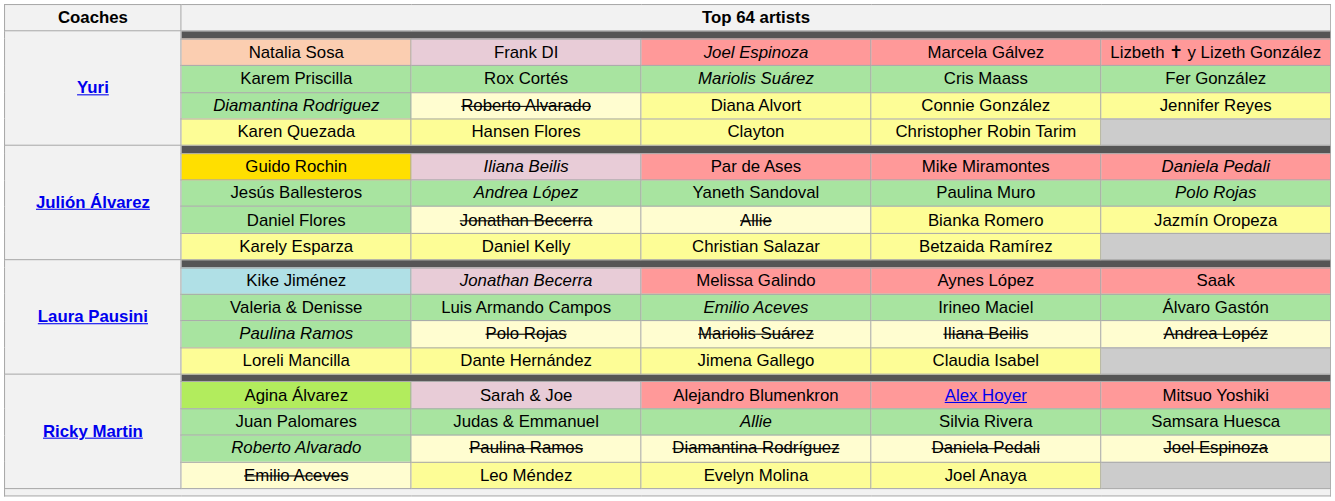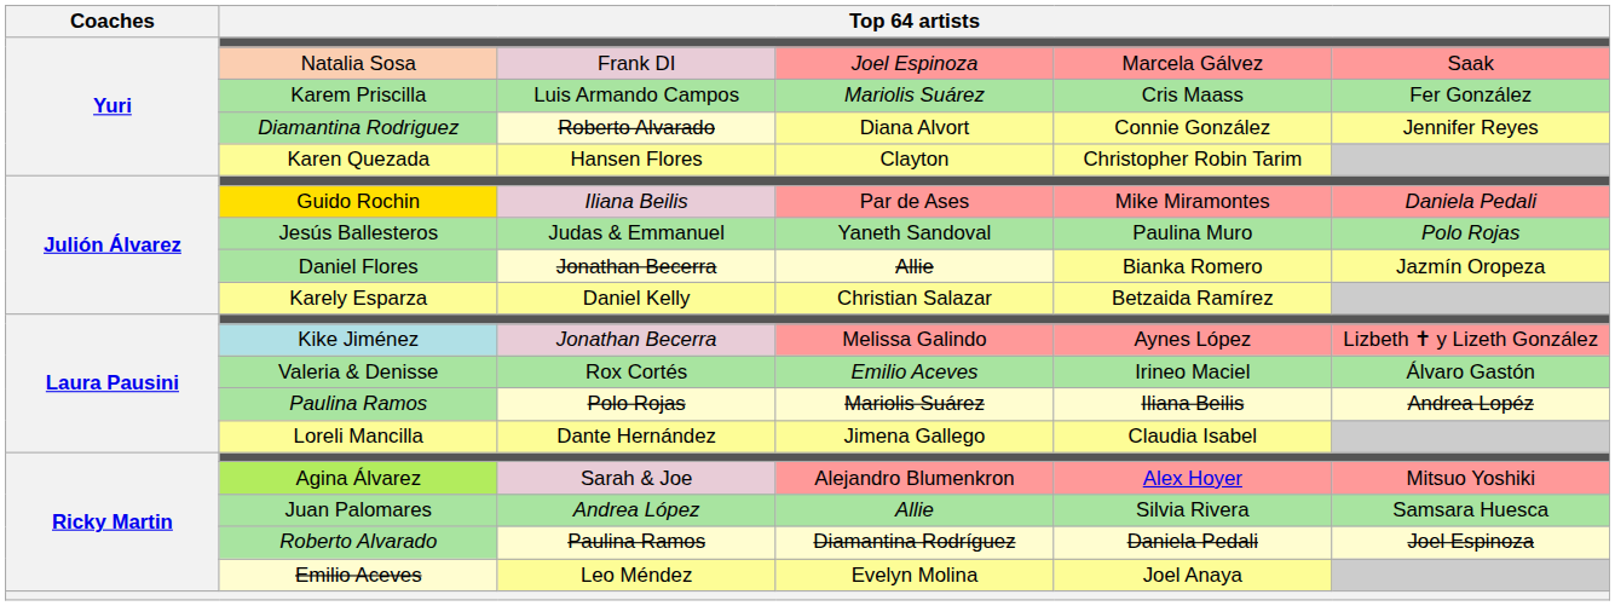 <table class="wikitable" style="text-align:center; line-height:18px; width:100%">
 <tr>
 <th scope="col" style="width:10%">Coaches</th>
 <th scope="col" style="width:90%" colspan="6">Top 64 artists</th>
 </tr>
 <tr>
 <th rowspan="5"><a href='#'>Yuri</a></th>
 <td colspan="5" style="background:#555"></td>
 </tr>
 <tr>
 <td style="background:#FBCEB1">Natalia Sosa</td>
 <td style="background:#E8CCD7">Frank DI</td>
 <td style="background:#FF9999"><em>Joel Espinoza</em></td>
 <td style="background:#FF9999">Marcela Gálvez</td>
-<td style="background:#FF9999">Lizbeth ✝ y Lizeth González</td>
+<td style="background:#FF9999">Saak</td>
 </tr>
 <tr>
 <td style="background:#A8E4A0">Karem Priscilla</td>
-<td style="background:#A8E4A0">Rox Cortés</td>
+<td style="background:#A8E4A0">Luis Armando Campos</td>
 <td style="background:#A8E4A0"><em>Mariolis Suárez</em></td>
 <td style="background:#A8E4A0">Cris Maass</td>
 <td style="background:#A8E4A0">Fer González</td>
 </tr>
 <tr>
 <td style="background:#A8E4A0"><em>Diamantina Rodriguez</em></td>
 <td style="background:#FFFDD0"><s>Roberto Alvarado</s></td>
 <td style="background:#FDFD96">Diana Alvort</td>
 <td style="background:#FDFD96">Connie González</td>
 <td style="background:#FDFD96">Jennifer Reyes</td>
 </tr>
 <tr>
 <td style="background:#FDFD96">Karen Quezada</td>
 <td style="background:#FDFD96">Hansen Flores</td>
 <td style="background:#FDFD96">Clayton</td>
 <td style="background:#FDFD96">Christopher Robin Tarim</td>
 <td colspan="4" style="background:#ccc"></td>
 </tr>
 <tr>
 <th rowspan="5"><a href='#'>Julión Álvarez</a></th>
 <td colspan="5" style="background:#555"></td>
 </tr>
 <tr>
 <td style="background:#FFDF00">Guido Rochin</td>
 <td style="background:#E8CCD7"><em>Iliana Beilis</em></td>
 <td style="background:#FF9999">Par de Ases</td>
 <td style="background:#FF9999">Mike Miramontes</td>
 <td style="background:#FF9999"><em>Daniela Pedali</em></td>
 </tr>
 <tr>
 <td style="background:#A8E4A0">Jesús Ballesteros</td>
-<td style="background:#A8E4A0"><em>Andrea López</em></td>
+<td style="background:#A8E4A0">Judas & Emmanuel</td>
 <td style="background:#A8E4A0">Yaneth Sandoval</td>
 <td style="background:#A8E4A0">Paulina Muro</td>
 <td style="background:#A8E4A0"><em>Polo Rojas</em></td>
 </tr>
 <tr>
 <td style="background:#A8E4A0">Daniel Flores</td>
 <td style="background:#FFFDD0"><s>Jonathan Becerra</s></td>
 <td style="background:#FFFDD0"><s>Allie</s></td>
 <td style="background:#FDFD96">Bianka Romero</td>
 <td style="background:#FDFD96">Jazmín Oropeza</td>
 </tr>
 <tr>
 <td style="background:#FDFD96">Karely Esparza</td>
 <td style="background:#FDFD96">Daniel Kelly</td>
 <td style="background:#FDFD96">Christian Salazar</td>
 <td style="background:#FDFD96">Betzaida Ramírez</td>
 <td colspan="4" style="background:#ccc"></td>
 </tr>
 <tr>
 <th rowspan="5"><a href='#'>Laura Pausini</a></th>
 <td colspan="5" style="background:#555"></td>
 </tr>
 <tr>
 <td style="background:#B0E0E6">Kike Jiménez</td>
 <td style="background:#E8CCD7"><em>Jonathan Becerra</em></td>
 <td style="background:#FF9999">Melissa Galindo</td>
 <td style="background:#FF9999">Aynes López</td>
-<td style="background:#FF9999">Saak</td>
+<td style="background:#FF9999">Lizbeth ✝ y Lizeth González</td>
 </tr>
 <tr>
 <td style="background:#A8E4A0">Valeria & Denisse</td>
-<td style="background:#A8E4A0">Luis Armando Campos</td>
+<td style="background:#A8E4A0">Rox Cortés</td>
 <td style="background:#A8E4A0"><em>Emilio Aceves</em></td>
 <td style="background:#A8E4A0">Irineo Maciel</td>
 <td style="background:#A8E4A0">Álvaro Gastón</td>
 </tr>
 <tr>
 <td style="background:#A8E4A0"><em>Paulina Ramos</em></td>
 <td style="background:#FFFDD0"><s>Polo Rojas</s></td>
 <td style="background:#FFFDD0"><s>Mariolis Suárez</s></td>
 <td style="background:#FFFDD0"><s>Iliana Beilis</s></td>
 <td style="background:#FFFDD0"><s> Andrea Lopéz</s></td>
 </tr>
 <tr>
 <td style="background:#FDFD96">Loreli Mancilla</td>
 <td style="background:#FDFD96">Dante Hernández</td>
 <td style="background:#FDFD96">Jimena Gallego</td>
 <td style="background:#FDFD96">Claudia Isabel</td>
 <td colspan="4" style="background:#ccc"></td>
 </tr>
 <tr>
 <th rowspan="5"><a href='#'>Ricky Martin</a></th>
 <td colspan="5" style="background:#555"></td>
 </tr>
 <tr>
 <td style="width:13%; background:#B2EC5D">Agina Álvarez</td>
 <td style="width:13%; background:#E8CCD7">Sarah & Joe</td>
 <td style="width:13%; background:#FF9999">Alejandro Blumenkron</td>
 <td style="width:13%; background:#FF9999"><a href='#'>Alex Hoyer</a></td>
 <td style="width:13%; background:#FF9999">Mitsuo Yoshiki</td>
 </tr>
 <tr>
 <td style="background:#A8E4A0">Juan Palomares</td>
-<td style="background:#A8E4A0">Judas & Emmanuel</td>
+<td style="background:#A8E4A0"><em>Andrea López</em></td>
 <td style="background:#A8E4A0"><em>Allie</em></td>
 <td style="background:#A8E4A0">Silvia Rivera</td>
 <td style="background:#A8E4A0">Samsara Huesca</td>
 </tr>
 <tr>
 <td style="background:#A8E4A0"><em>Roberto Alvarado</em></td>
 <td style="background:#FFFDD0"><s>Paulina Ramos</s></td>
 <td style="background:#FFFDD0"><s>Diamantina Rodríguez</s></td>
 <td style="background:#FFFDD0"><s>Daniela Pedali</s></td>
 <td style="background:#FFFDD0"><s>Joel Espinoza</s></td>
 </tr>
 <tr>
 <td style="background:#FFFDD0"><s>Emilio Aceves</s></td>
 <td style="background:#FDFD96">Leo Méndez</td>
 <td style="background:#FDFD96">Evelyn Molina</td>
 <td style="background:#FDFD96">Joel Anaya</td>
 <td colspan="4" style="background:#ccc"></td>
 </tr>
 <tr>
 <th style="font-size:95%" colspan="7"></th>
 </tr>
 </table>
